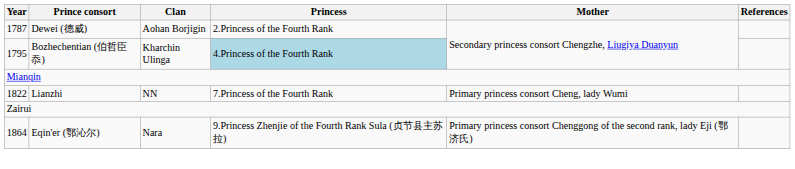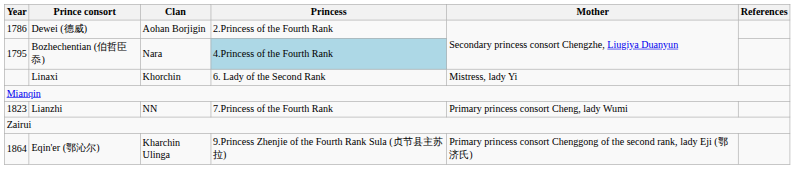 <table class="wikitable">
 <tr>
 <th>Year</th>
 <th>Prince consort</th>
 <th>Clan</th>
 <th>Princess</th>
 <th>Mother</th>
 <th>References</th>
 </tr>
 <tr>
-<td>1787</td>
+<td>1786</td>
 <td>Dewei (德威)</td>
 <td>Aohan Borjigin</td>
 <td>2.Princess of the Fourth Rank</td>
 <td rowspan="2">Secondary princess consort Chengzhe, <a href='#'>Liugiya Duanyun</a></td>
 <td></td>
 </tr>
 <tr>
 <td>1795</td>
 <td>Bozhechentian (伯哲臣忝)</td>
-<td>Kharchin Ulinga</td>
+<td>Nara</td>
 <td style="background: lightblue;">4.Princess of the Fourth Rank</td>
+<td></td>
+</tr>
+<tr>
+<td></td>
+<td>Linaxi</td>
+<td>Khorchin</td>
+<td>6. Lady of the Second Rank</td>
+<td>Mistress, lady Yi</td>
 <td></td>
 </tr>
 <tr>
 <td colspan="6"><a href='#'>Mianqin</a></td>
 </tr>
 <tr>
-<td>1822</td>
+<td>1823</td>
 <td>Lianzhi</td>
 <td>NN</td>
 <td>7.Princess of the Fourth Rank</td>
 <td>Primary princess consort Cheng, lady Wumi</td>
 <td></td>
 </tr>
 <tr>
 <td colspan="6">Zairui</td>
 </tr>
 <tr>
 <td>1864</td>
 <td>Eqin'er (鄂沁尔)</td>
-<td>Nara</td>
+<td>Kharchin Ulinga</td>
 <td>9.Princess Zhenjie of the Fourth Rank Sula (贞节县主苏拉)</td>
 <td>Primary princess consort Chenggong of the second rank, lady Eji (鄂济氏)</td>
 <td></td>
 </tr>
 </table>
